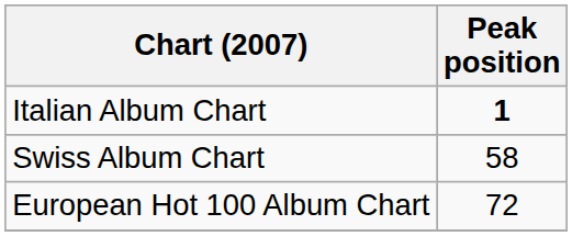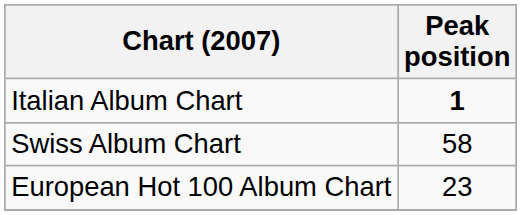 <table class="wikitable">
 <tr>
 <th align="left">Chart (2007)</th>
 <th align="center">Peak<br>position</th>
 </tr>
 <tr>
 <td align="left">Italian Album Chart</td>
 <td align="center"><strong>1</strong></td>
 </tr>
 <tr>
 <td align="left">Swiss Album Chart</td>
 <td align="center">58</td>
 </tr>
 <tr>
 <td align="left">European Hot 100 Album Chart</td>
-<td align="center">72</td>
+<td align="center">23</td>
 </tr>
 <tr>
 </tr>
 </table>
